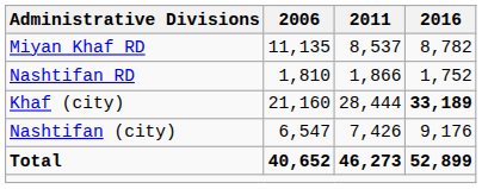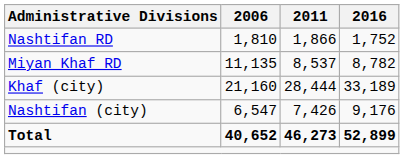 <table class="wikitable">
 <tr>
 <th>Administrative Divisions</th>
 <th>2006</th>
 <th>2011</th>
 <th>2016</th>
 </tr>
 <tr>
+<td><a href='#'>Nashtifan RD</a></td>
+<td style="text-align: right;">1,810</td>
+<td style="text-align: right;">1,866</td>
+<td style="text-align: right;">1,752</td>
+</tr>
+<tr>
 <td><a href='#'>Miyan Khaf RD</a></td>
 <td style="text-align: right;">11,135</td>
 <td style="text-align: right;">8,537</td>
 <td style="text-align: right;">8,782</td>
 </tr>
 <tr>
-<td><a href='#'>Nashtifan RD</a></td>
-<td style="text-align: right;">1,810</td>
-<td style="text-align: right;">1,866</td>
-<td style="text-align: right;">1,752</td>
-</tr>
-<tr>
 <td><a href='#'>Khaf</a> (city)</td>
 <td style="text-align: right;">21,160</td>
 <td style="text-align: right;">28,444</td>
-<td style="text-align: right;"><strong>33,189</strong></td>
+<td style="text-align: right;">33,189</td>
 </tr>
 <tr>
 <td><a href='#'>Nashtifan</a> (city)</td>
 <td style="text-align: right;">6,547</td>
 <td style="text-align: right;">7,426</td>
 <td style="text-align: right;">9,176</td>
 </tr>
 <tr>
 <td><strong>Total</strong></td>
 <td style="text-align: right;"><strong>40,652</strong></td>
 <td style="text-align: right;"><strong>46,273</strong></td>
 <td style="text-align: right;"><strong>52,899</strong></td>
 </tr>
 <tr>
 <td colspan=4></td>
 </tr>
 </table>
